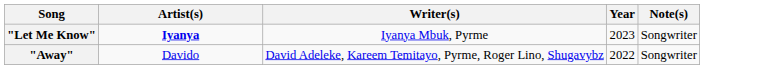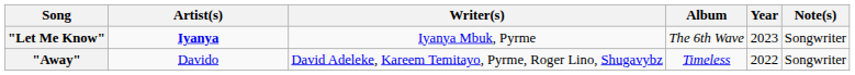 <table class="wikitable sortable plainrowheaders" style="text-align:center;">
 <tr>
 <th scope="col">Song</th>
 <th scope="col" width="200">Artist(s)</th>
 <th scope="col" class="unsortable">Writer(s)</th>
+<th scope="col" data-sort-type="text">Album</th>
 <th scope="col">Year</th>
 <th scope="col">Note(s)</th>
 </tr>
 <tr>
 <th scope="row">"Let Me Know"</th>
 <td><strong><a href='#'>Iyanya</a></strong></td>
 <td><a href='#'>Iyanya Mbuk</a>, Pyrme</td>
+<td><em>The 6th Wave</em></td>
 <td>2023</td>
 <td>Songwriter</td>
 </tr>
 <tr>
 <th scope="row">"Away"</th>
 <td><a href='#'>Davido</a></td>
 <td><a href='#'>David Adeleke</a>, <a href='#'>Kareem Temitayo</a>, Pyrme, Roger Lino, <a href='#'>Shugavybz</a></td>
+<td><em><a href='#'>Timeless</a></em></td>
 <td>2022</td>
 <td>Songwriter</td>
 </tr>
 </table>
